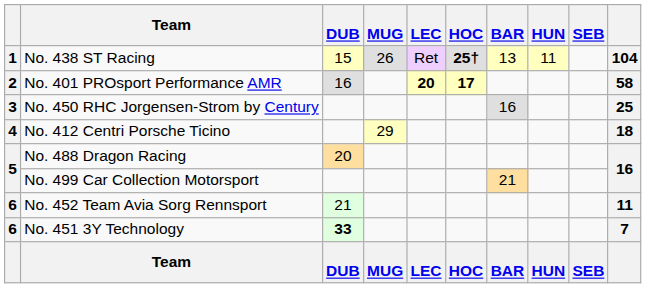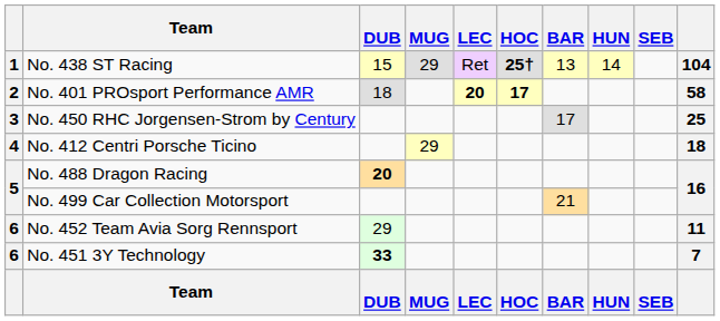 <table align=left| class="wikitable" style="font-size: 85%; text-align: center;">
 <tr valign="top">
 <th valign=middle></th>
 <th valign=middle>Team</th>
 <th><br><a href='#'>DUB</a></th>
 <th><br><a href='#'>MUG</a></th>
 <th><br><a href='#'>LEC</a></th>
 <th><br><a href='#'>HOC</a></th>
 <th><br><a href='#'>BAR</a></th>
 <th><br><a href='#'>HUN</a></th>
 <th><br><a href='#'>SEB</a></th>
 <th valign=middle>  </th>
 </tr>
 <tr>
 <th>1</th>
 <td align=left> No. 438 ST Racing</td>
 <td style="background:#FFFFBF;">15</td>
-<td style="background:#DFDFDF;">26</td>
+<td style="background:#DFDFDF;">29</td>
 <td style="background:#EFCFFF;">Ret</td>
 <td style="background:#DFDFDF;"><strong>25†</strong></td>
 <td style="background:#FFFFBF;">13</td>
-<td style="background:#FFFFBF;">11</td>
+<td style="background:#FFFFBF;">14</td>
 <td></td>
 <th>104</th>
 </tr>
 <tr>
 <th>2</th>
 <td align=left> No. 401 PROsport Performance <a href='#'>AMR</a></td>
-<td style="background:#DFDFDF;">16</td>
+<td style="background:#DFDFDF;">18</td>
 <td></td>
 <td style="background:#FFFFBF;"><strong>20</strong></td>
 <td style="background:#FFFFBF;"><strong>17</strong></td>
 <td></td>
 <td></td>
 <td></td>
 <th>58</th>
 </tr>
 <tr>
 <th>3</th>
 <td align=left> No. 450 RHC Jorgensen-Strom by <a href='#'>Century</a></td>
 <td></td>
 <td></td>
 <td></td>
 <td></td>
-<td style="background:#DFDFDF;">16</td>
+<td style="background:#DFDFDF;">17</td>
 <td></td>
 <td></td>
 <th>25</th>
 </tr>
 <tr>
 <th>4</th>
 <td align=left> No. 412 Centri Porsche Ticino</td>
 <td></td>
 <td style="background:#FFFFBF;">29</td>
 <td></td>
 <td></td>
 <td></td>
 <td></td>
 <td></td>
 <th>18</th>
 </tr>
 <tr>
 <th rowspan=2>5</th>
 <td align=left> No. 488 Dragon Racing</td>
-<td style="background:#FFDF9F;">20</td>
+<td style="background:#FFDF9F;"><strong>20</strong></td>
 <td></td>
 <td></td>
 <td></td>
 <td></td>
 <td></td>
 <td></td>
 <th rowspan=2>16</th>
 </tr>
 <tr>
 <td align=left> No. 499 Car Collection Motorsport</td>
 <td></td>
 <td></td>
 <td></td>
 <td></td>
 <td style="background:#FFDF9F;">21</td>
 <td></td>
 <td></td>
 </tr>
 <tr>
 <th>6</th>
 <td align=left> No. 452 Team Avia Sorg Rennsport</td>
-<td style="background:#DFFFDF;">21</td>
+<td style="background:#DFFFDF;">29</td>
 <td></td>
 <td></td>
 <td></td>
 <td></td>
 <td></td>
 <td></td>
 <th>11</th>
 </tr>
 <tr>
 <th>6</th>
 <td align=left> No. 451 3Y Technology</td>
 <td style="background:#DFFFDF;"><strong>33</strong></td>
 <td></td>
 <td></td>
 <td></td>
 <td></td>
 <td></td>
 <td></td>
 <th>7</th>
 </tr>
 <tr>
 <th valign=middle></th>
 <th valign=middle>Team</th>
 <th><br><a href='#'>DUB</a></th>
 <th><br><a href='#'>MUG</a></th>
 <th><br><a href='#'>LEC</a></th>
 <th><br><a href='#'>HOC</a></th>
 <th><br><a href='#'>BAR</a></th>
 <th><br><a href='#'>HUN</a></th>
 <th><br><a href='#'>SEB</a></th>
 <th valign=middle>  </th>
 </tr>
 </table>
